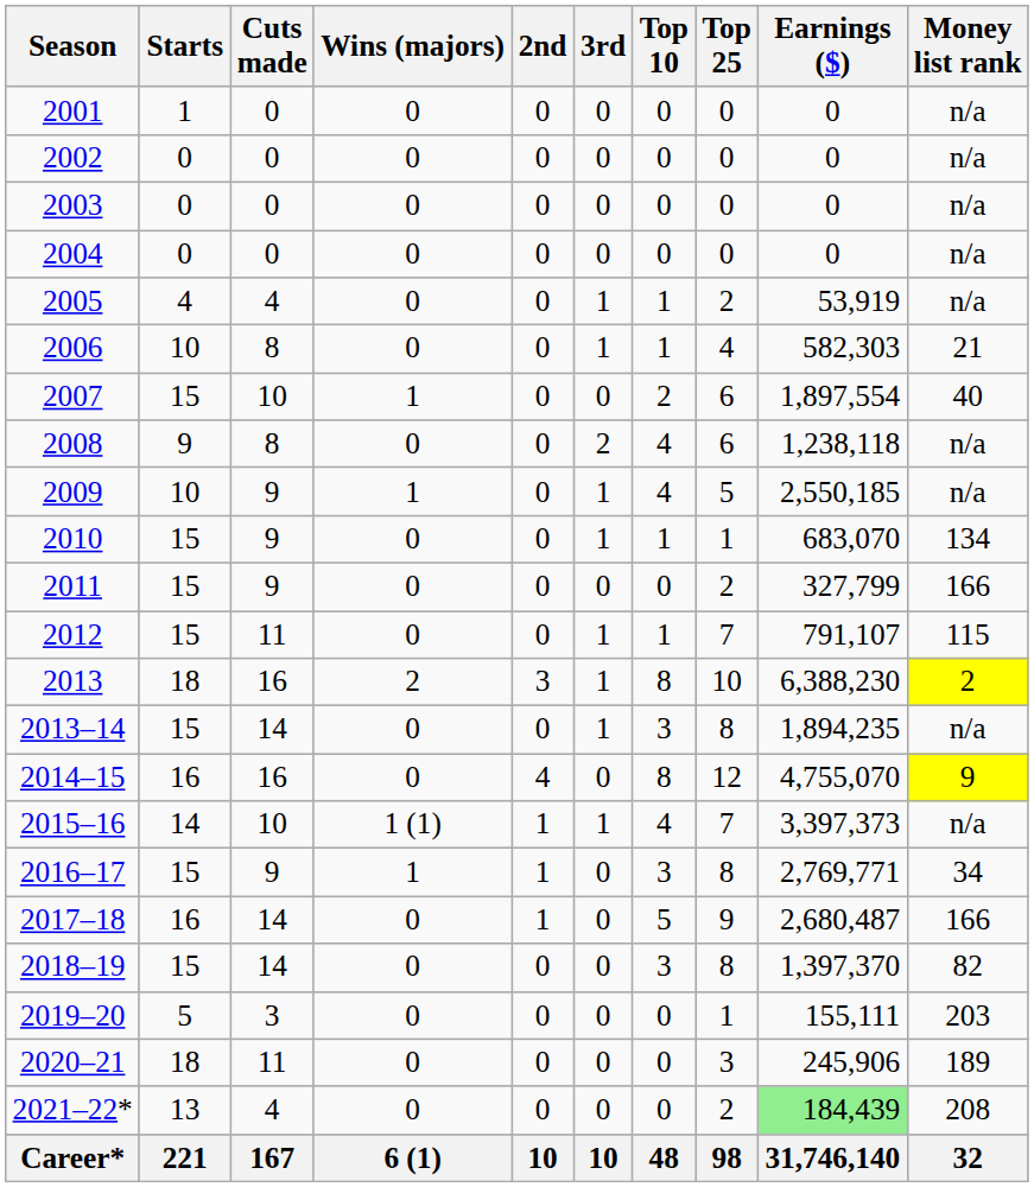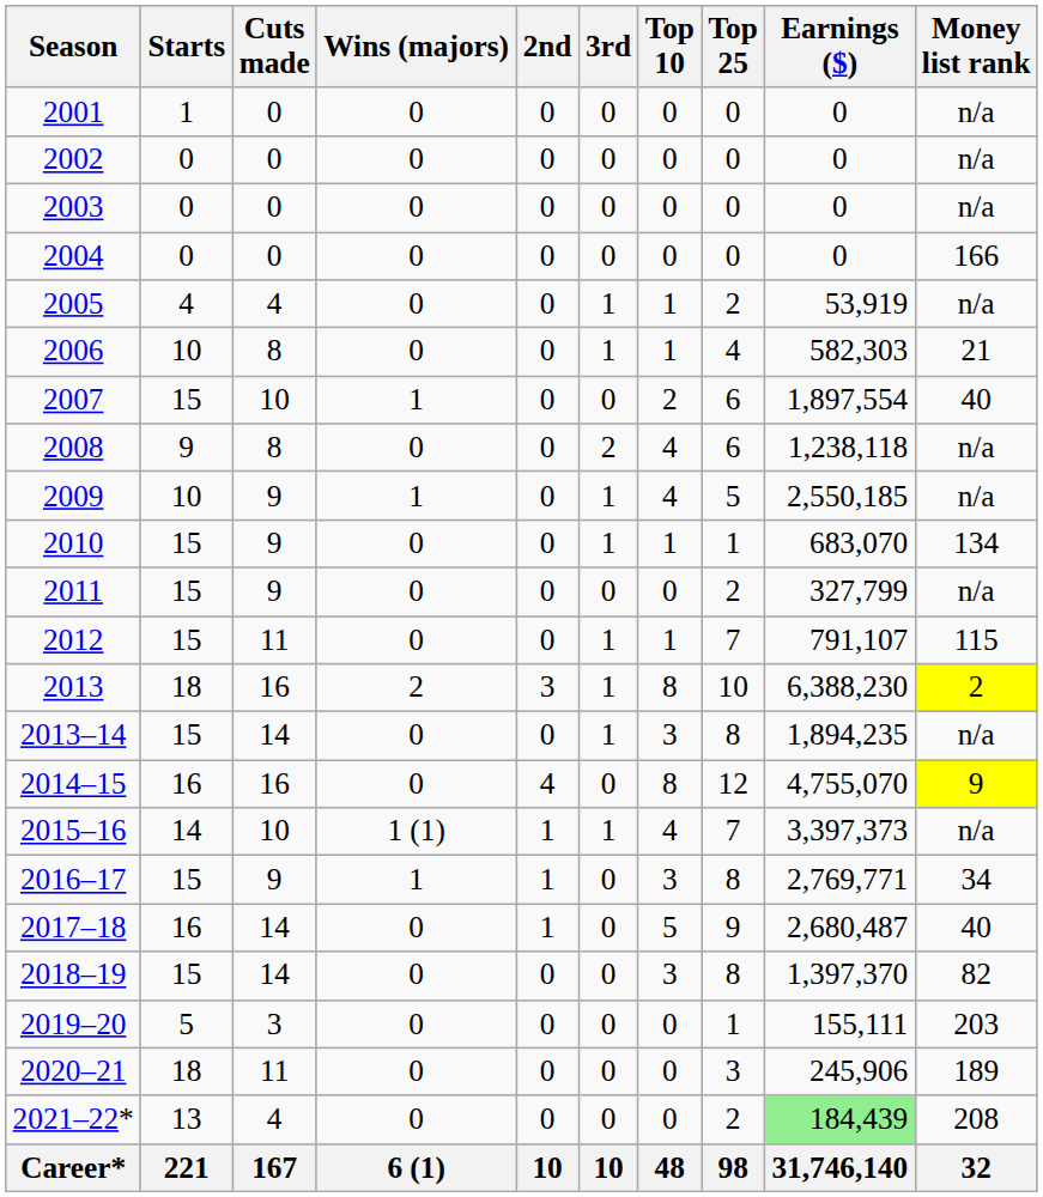 <table class="wikitable" style="text-align:center">
 <tr>
 <th>Season</th>
 <th>Starts</th>
 <th>Cuts<br>made</th>
 <th>Wins (majors)</th>
 <th>2nd</th>
 <th>3rd</th>
 <th>Top<br>10</th>
 <th>Top<br>25</th>
 <th>Earnings<br>(<a href='#'>$</a>)</th>
 <th>Money<br>list rank</th>
 </tr>
 <tr>
 <td><a href='#'>2001</a></td>
 <td>1</td>
 <td>0</td>
 <td>0</td>
 <td>0</td>
 <td>0</td>
 <td>0</td>
 <td>0</td>
 <td style="text-align:center;">0</td>
 <td>n/a</td>
 </tr>
 <tr>
 <td><a href='#'>2002</a></td>
 <td>0</td>
 <td>0</td>
 <td>0</td>
 <td>0</td>
 <td>0</td>
 <td>0</td>
 <td>0</td>
 <td style="text-align:center;">0</td>
 <td>n/a</td>
 </tr>
 <tr>
 <td><a href='#'>2003</a></td>
 <td>0</td>
 <td>0</td>
 <td>0</td>
 <td>0</td>
 <td>0</td>
 <td>0</td>
 <td>0</td>
 <td style="text-align:center;">0</td>
 <td>n/a</td>
 </tr>
 <tr>
 <td><a href='#'>2004</a></td>
 <td>0</td>
 <td>0</td>
 <td>0</td>
 <td>0</td>
 <td>0</td>
 <td>0</td>
 <td>0</td>
 <td style="text-align:center;">0</td>
-<td>n/a</td>
+<td>166</td>
 </tr>
 <tr>
 <td><a href='#'>2005</a></td>
 <td>4</td>
 <td>4</td>
 <td>0</td>
 <td>0</td>
 <td>1</td>
 <td>1</td>
 <td>2</td>
 <td style="text-align:right;">53,919</td>
 <td>n/a</td>
 </tr>
 <tr>
 <td><a href='#'>2006</a></td>
 <td>10</td>
 <td>8</td>
 <td>0</td>
 <td>0</td>
 <td>1</td>
 <td>1</td>
 <td>4</td>
 <td style="text-align:right;">582,303</td>
 <td>21</td>
 </tr>
 <tr>
 <td><a href='#'>2007</a></td>
 <td>15</td>
 <td>10</td>
 <td>1</td>
 <td>0</td>
 <td>0</td>
 <td>2</td>
 <td>6</td>
 <td style="text-align:right;">1,897,554</td>
 <td>40</td>
 </tr>
 <tr>
 <td><a href='#'>2008</a></td>
 <td>9</td>
 <td>8</td>
 <td>0</td>
 <td>0</td>
 <td>2</td>
 <td>4</td>
 <td>6</td>
 <td style="text-align:right;">1,238,118</td>
 <td>n/a</td>
 </tr>
 <tr>
 <td><a href='#'>2009</a></td>
 <td>10</td>
 <td>9</td>
 <td>1</td>
 <td>0</td>
 <td>1</td>
 <td>4</td>
 <td>5</td>
 <td style="text-align:right;">2,550,185</td>
 <td>n/a</td>
 </tr>
 <tr>
 <td><a href='#'>2010</a></td>
 <td>15</td>
 <td>9</td>
 <td>0</td>
 <td>0</td>
 <td>1</td>
 <td>1</td>
 <td>1</td>
 <td style="text-align:right;">683,070</td>
 <td>134</td>
 </tr>
 <tr>
 <td><a href='#'>2011</a></td>
 <td>15</td>
 <td>9</td>
 <td>0</td>
 <td>0</td>
 <td>0</td>
 <td>0</td>
 <td>2</td>
 <td style="text-align:right;">327,799</td>
-<td>166</td>
+<td>n/a</td>
 </tr>
 <tr>
 <td><a href='#'>2012</a></td>
 <td>15</td>
 <td>11</td>
 <td>0</td>
 <td>0</td>
 <td>1</td>
 <td>1</td>
 <td>7</td>
 <td style="text-align:right;">791,107</td>
 <td>115</td>
 </tr>
 <tr>
 <td><a href='#'>2013</a></td>
 <td>18</td>
 <td>16</td>
 <td>2</td>
 <td>3</td>
 <td>1</td>
 <td>8</td>
 <td>10</td>
 <td style="text-align:right;">6,388,230</td>
 <td style="background:yellow;">2</td>
 </tr>
 <tr>
 <td><a href='#'>2013–14</a></td>
 <td>15</td>
 <td>14</td>
 <td>0</td>
 <td>0</td>
 <td>1</td>
 <td>3</td>
 <td>8</td>
 <td style="text-align:right;">1,894,235</td>
 <td>n/a</td>
 </tr>
 <tr>
 <td><a href='#'>2014–15</a></td>
 <td>16</td>
 <td>16</td>
 <td>0</td>
 <td>4</td>
 <td>0</td>
 <td>8</td>
 <td>12</td>
 <td style="text-align:right;">4,755,070</td>
 <td style="background:yellow;">9</td>
 </tr>
 <tr>
 <td><a href='#'>2015–16</a></td>
 <td>14</td>
 <td>10</td>
 <td>1 (1)</td>
 <td>1</td>
 <td>1</td>
 <td>4</td>
 <td>7</td>
 <td style="text-align:right;">3,397,373</td>
 <td>n/a</td>
 </tr>
 <tr>
 <td><a href='#'>2016–17</a></td>
 <td>15</td>
 <td>9</td>
 <td>1</td>
 <td>1</td>
 <td>0</td>
 <td>3</td>
 <td>8</td>
 <td style="text-align:right;">2,769,771</td>
 <td>34</td>
 </tr>
 <tr>
 <td><a href='#'>2017–18</a></td>
 <td>16</td>
 <td>14</td>
 <td>0</td>
 <td>1</td>
 <td>0</td>
 <td>5</td>
 <td>9</td>
 <td style="text-align:right;">2,680,487</td>
-<td>166</td>
+<td>40</td>
 </tr>
 <tr>
 <td><a href='#'>2018–19</a></td>
 <td>15</td>
 <td>14</td>
 <td>0</td>
 <td>0</td>
 <td>0</td>
 <td>3</td>
 <td>8</td>
 <td style="text-align:right;">1,397,370</td>
 <td>82</td>
 </tr>
 <tr>
 <td><a href='#'>2019–20</a></td>
 <td>5</td>
 <td>3</td>
 <td>0</td>
 <td>0</td>
 <td>0</td>
 <td>0</td>
 <td>1</td>
 <td style="text-align:right;">155,111</td>
 <td>203</td>
 </tr>
 <tr>
 <td><a href='#'>2020–21</a></td>
 <td>18</td>
 <td>11</td>
 <td>0</td>
 <td>0</td>
 <td>0</td>
 <td>0</td>
 <td>3</td>
 <td style="text-align:right;">245,906</td>
 <td>189</td>
 </tr>
 <tr>
 <td><a href='#'>2021–22</a>*</td>
 <td>13</td>
 <td>4</td>
 <td>0</td>
 <td>0</td>
 <td>0</td>
 <td>0</td>
 <td>2</td>
 <td style="background: lightgreen; text-align:right;">184,439</td>
 <td>208</td>
 </tr>
 <tr>
 <th>Career*</th>
 <th>221</th>
 <th>167</th>
 <th>6 (1)</th>
 <th>10</th>
 <th>10</th>
 <th>48</th>
 <th>98</th>
 <th>31,746,140</th>
 <th>32</th>
 </tr>
 </table>
